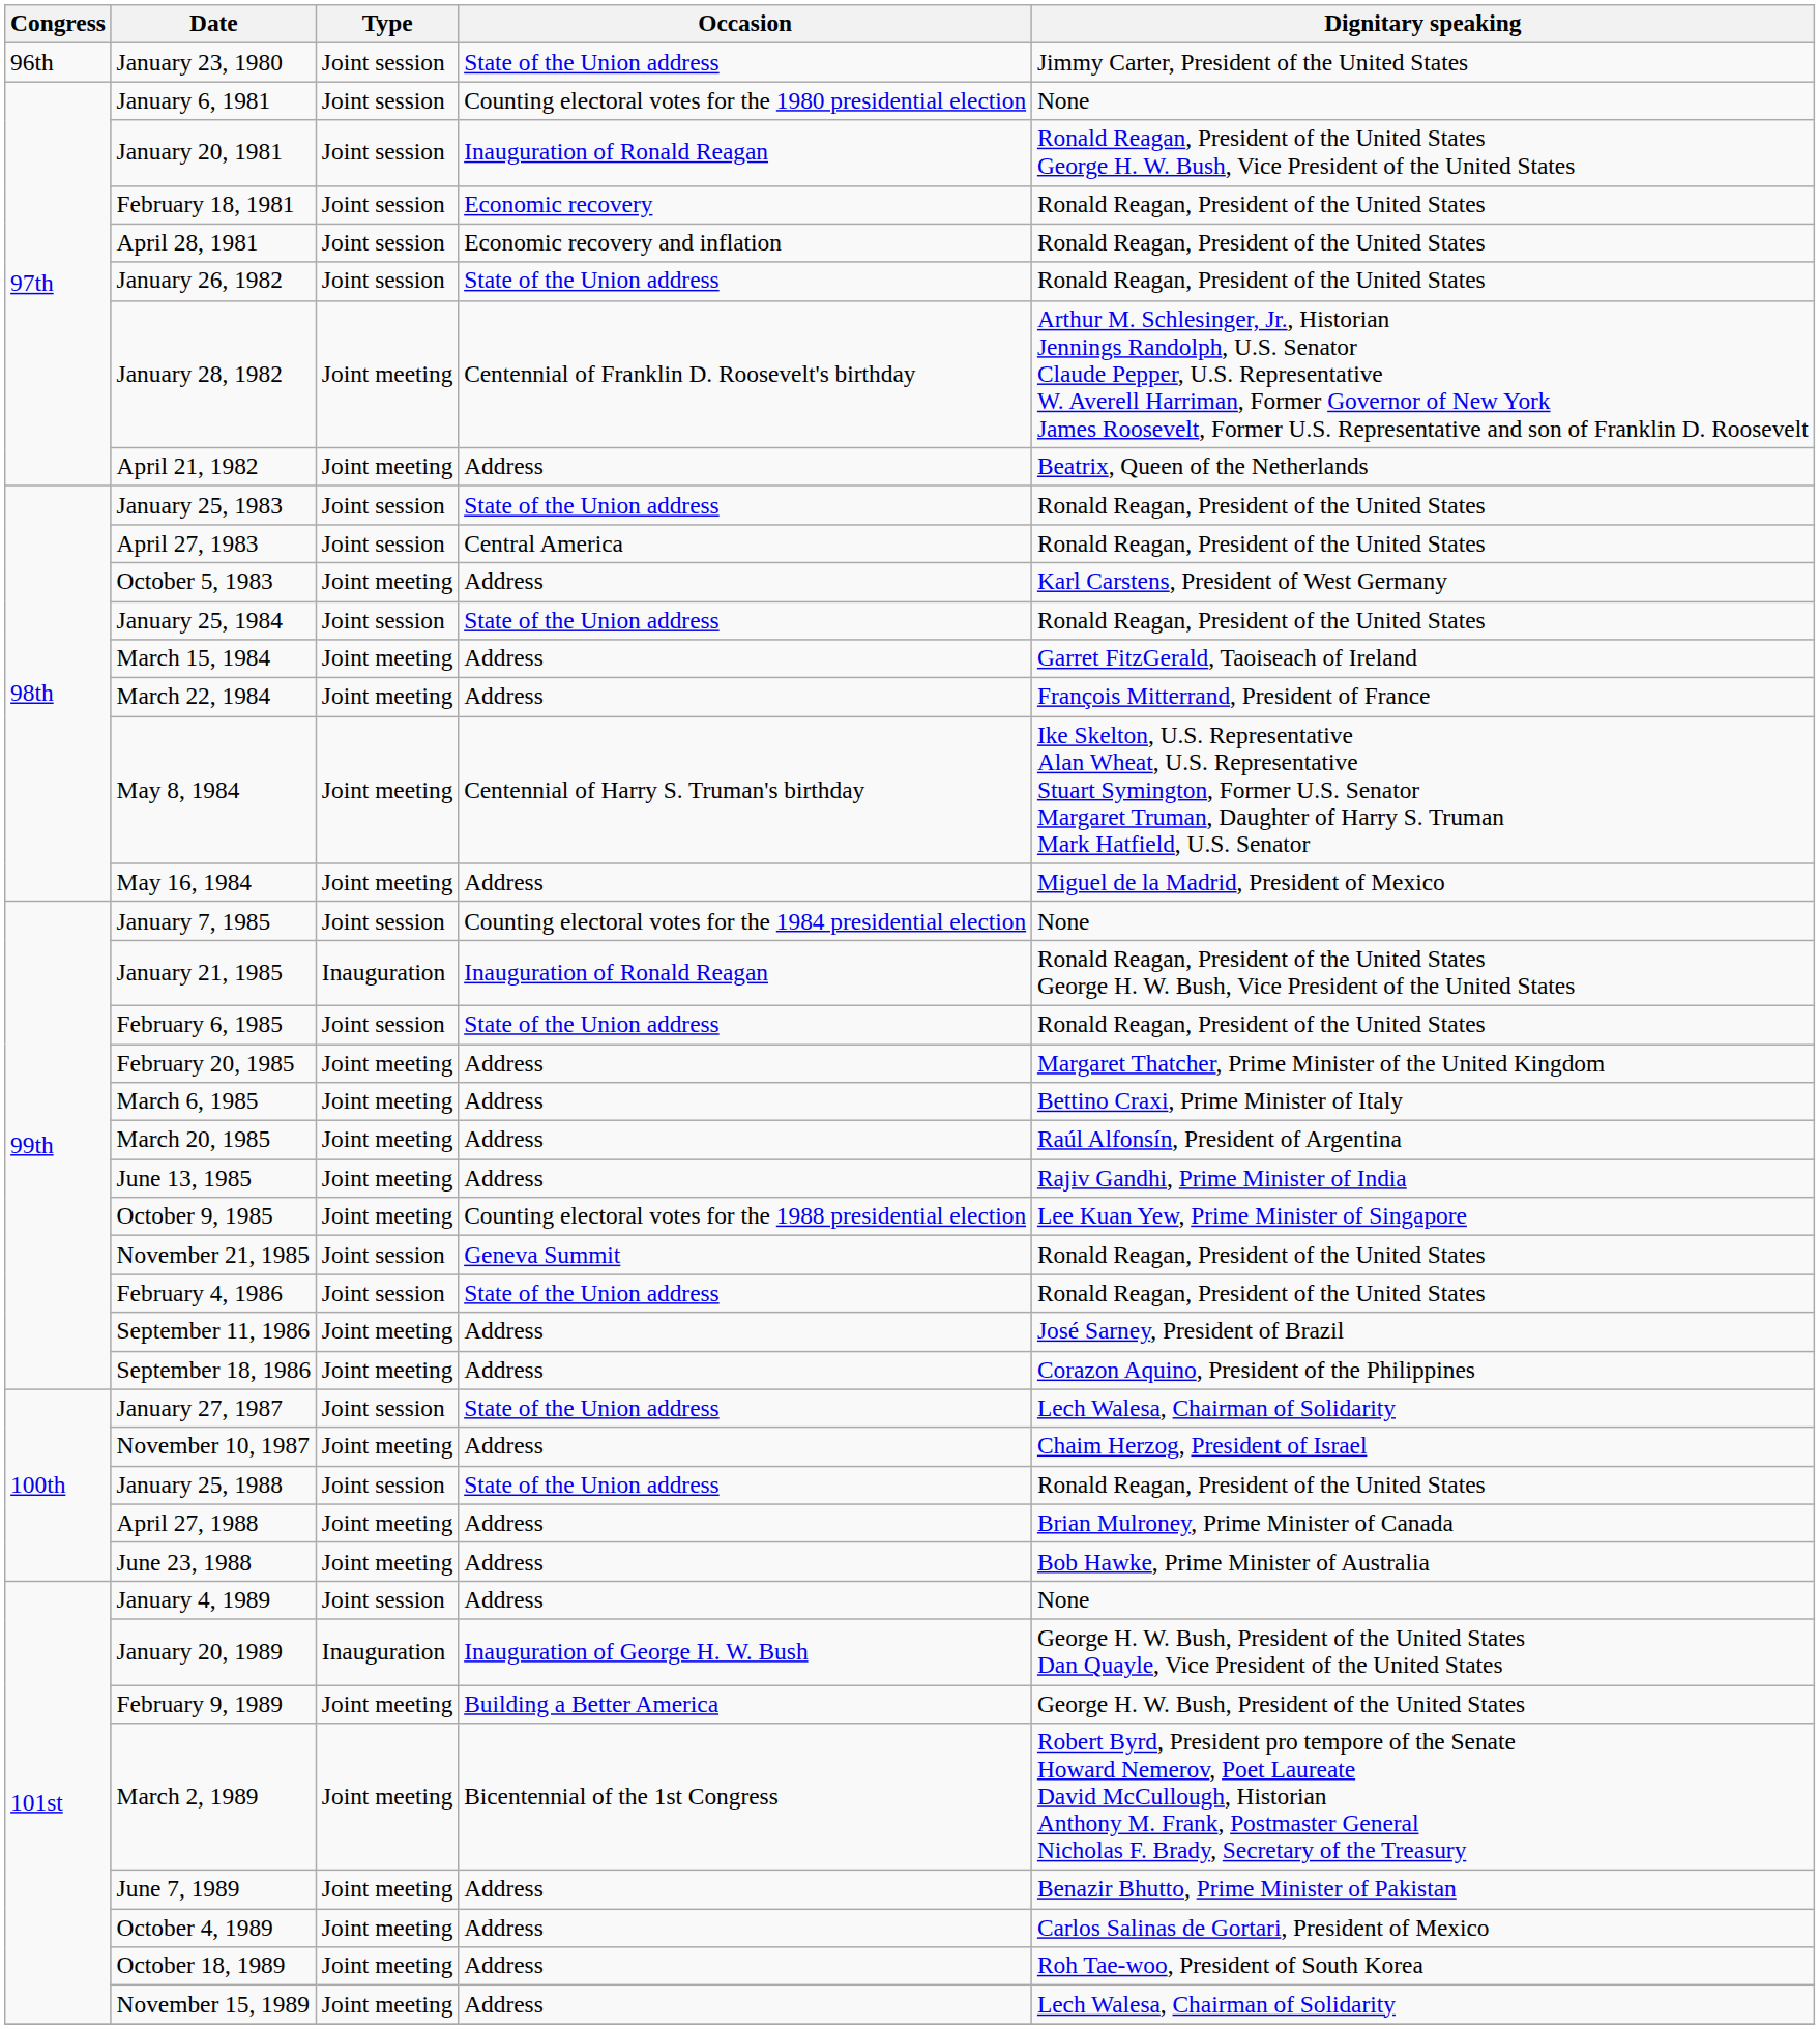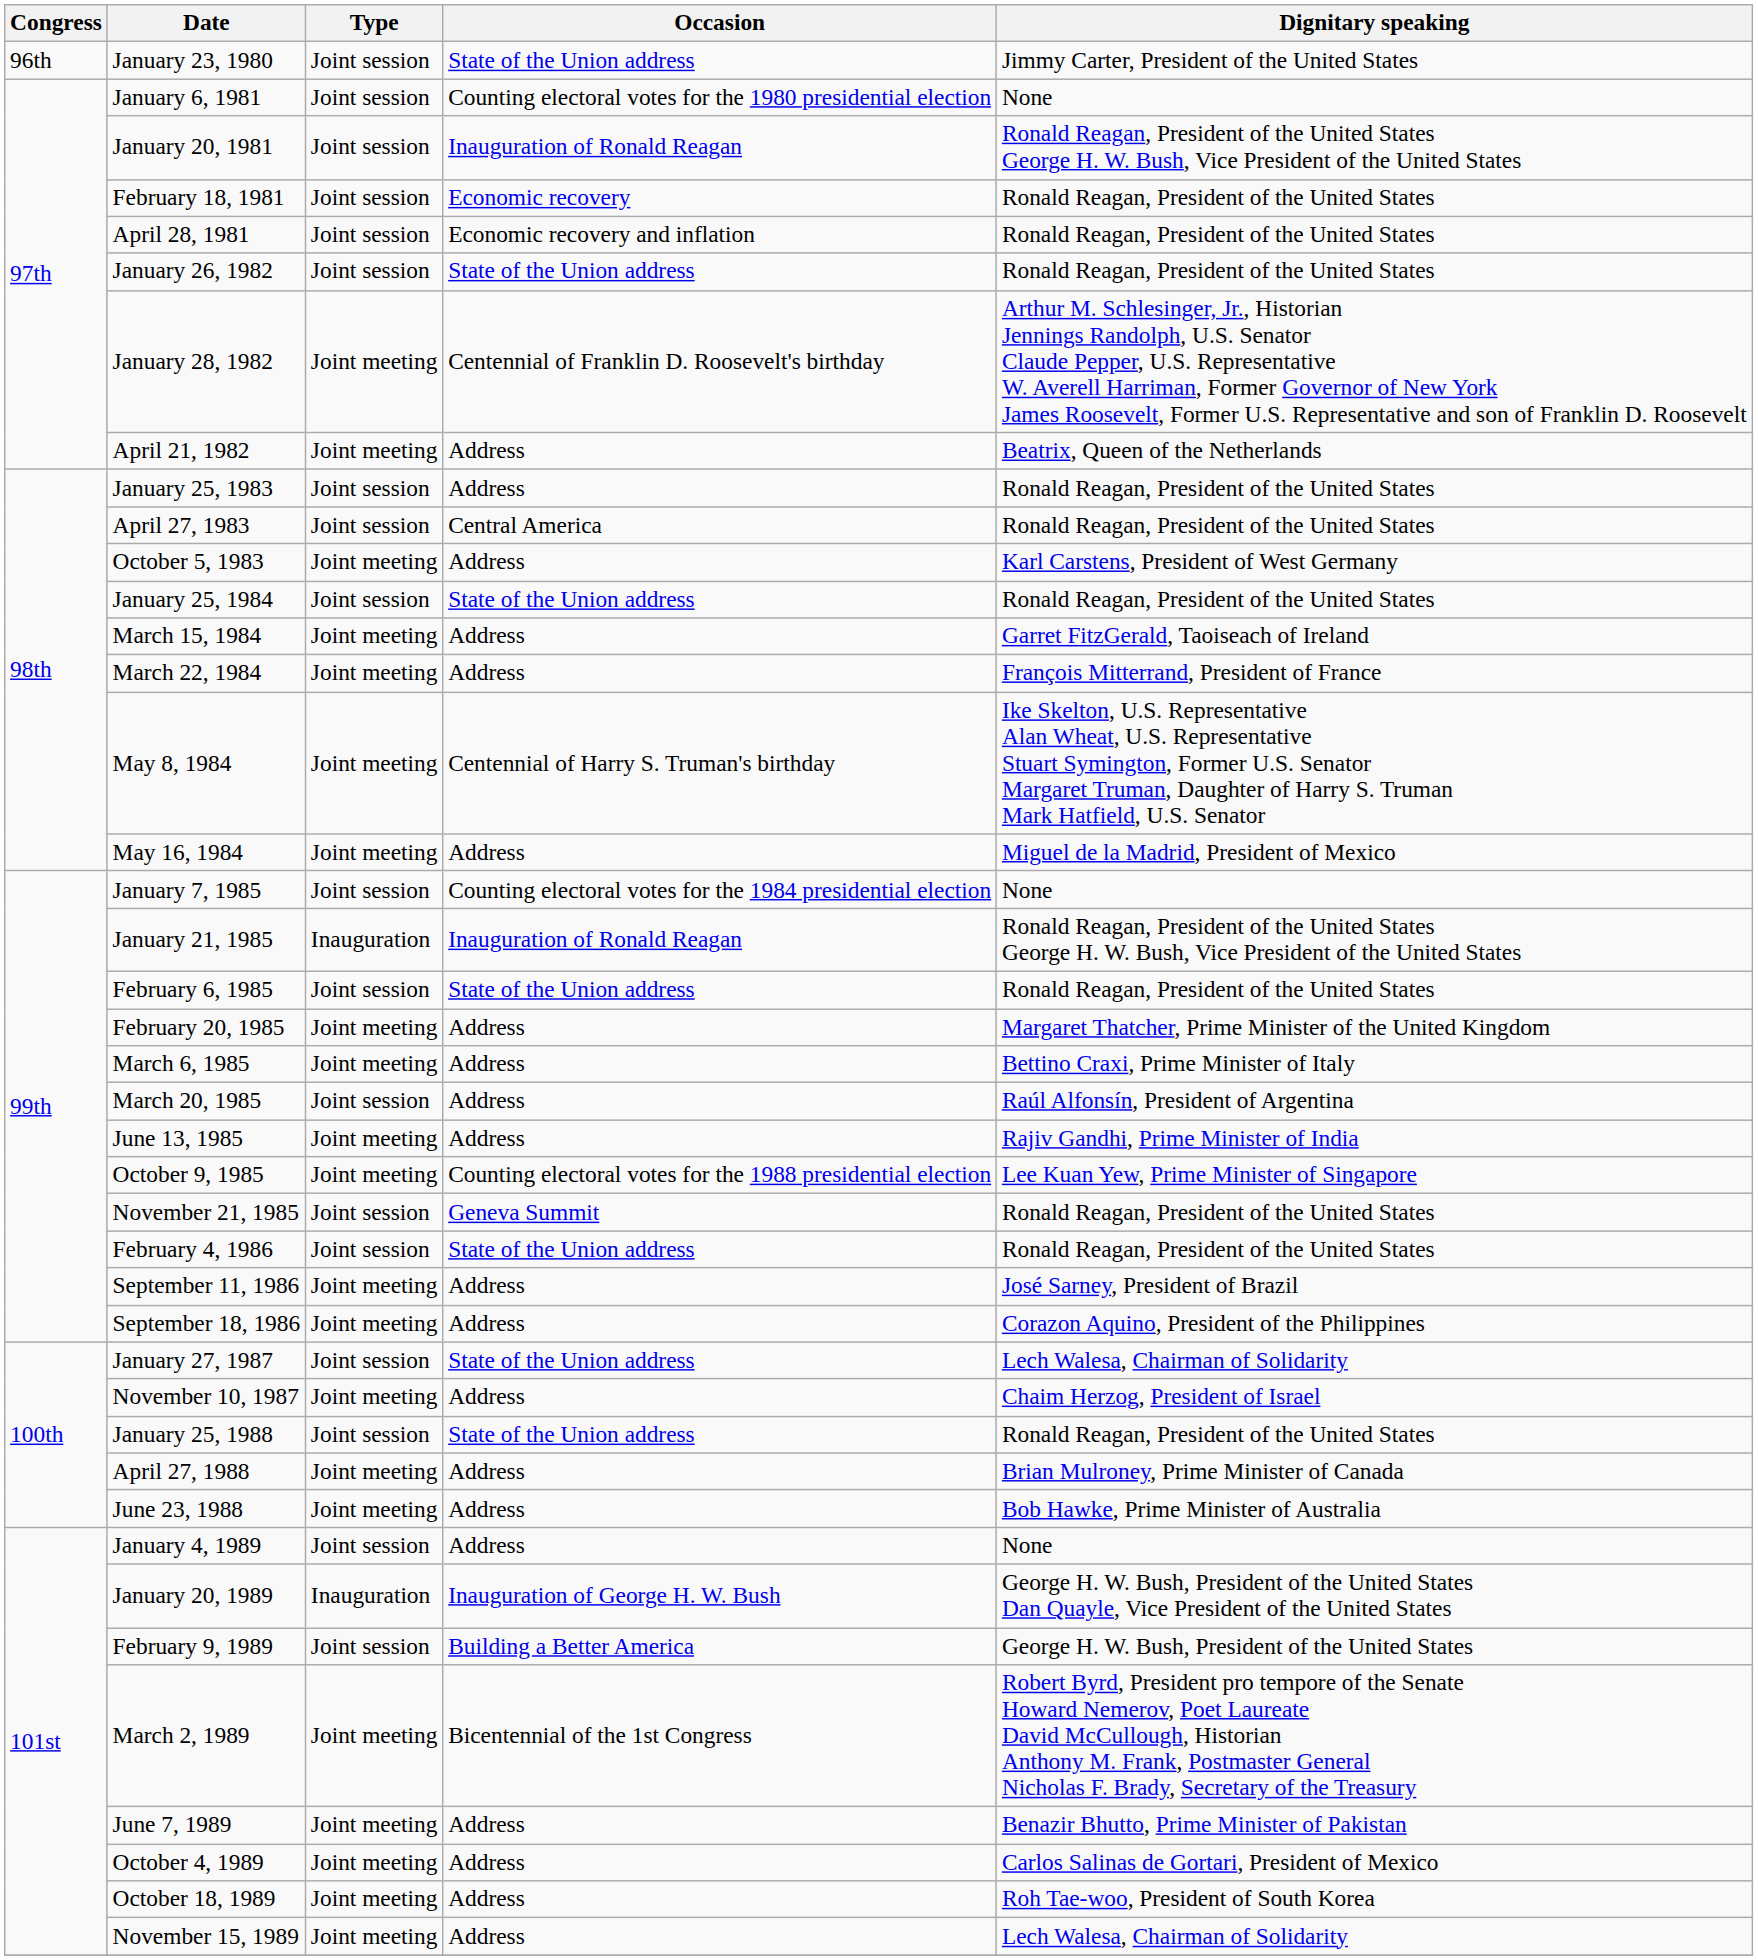 <table class="wikitable sortable">
 <tr>
 <th>Congress</th>
 <th>Date</th>
 <th>Type</th>
 <th>Occasion</th>
 <th>Dignitary speaking</th>
 </tr>
 <tr>
 <td>96th</td>
 <td>January 23, 1980</td>
 <td>Joint session</td>
 <td><a href='#'>State of the Union address</a></td>
 <td>Jimmy Carter, President of the United States</td>
 </tr>
 <tr>
 <td rowspan="7"><a href='#'>97th</a></td>
 <td>January 6, 1981</td>
 <td>Joint session</td>
 <td>Counting electoral votes for the <a href='#'>1980 presidential election</a></td>
 <td>None</td>
 </tr>
 <tr>
 <td>January 20, 1981</td>
 <td>Joint session</td>
 <td><a href='#'>Inauguration of Ronald Reagan</a></td>
 <td><a href='#'>Ronald Reagan</a>, President of the United States<br><a href='#'>George H. W. Bush</a>, Vice President of the United States</td>
 </tr>
 <tr>
 <td>February 18, 1981</td>
 <td>Joint session</td>
 <td><a href='#'>Economic recovery</a></td>
 <td>Ronald Reagan, President of the United States</td>
 </tr>
 <tr>
 <td>April 28, 1981</td>
 <td>Joint session</td>
 <td>Economic recovery and inflation</td>
 <td>Ronald Reagan, President of the United States</td>
 </tr>
 <tr>
 <td>January 26, 1982</td>
 <td>Joint session</td>
 <td><a href='#'>State of the Union address</a></td>
 <td>Ronald Reagan, President of the United States</td>
 </tr>
 <tr>
 <td>January 28, 1982</td>
 <td>Joint meeting</td>
 <td>Centennial of Franklin D. Roosevelt's birthday</td>
 <td><a href='#'>Arthur M. Schlesinger, Jr.</a>, Historian<br><a href='#'>Jennings Randolph</a>, U.S. Senator<br><a href='#'>Claude Pepper</a>, U.S. Representative<br><a href='#'>W. Averell Harriman</a>, Former <a href='#'>Governor of New York</a><br><a href='#'>James Roosevelt</a>, Former U.S. Representative and son of Franklin D. Roosevelt</td>
 </tr>
 <tr>
 <td>April 21, 1982</td>
 <td>Joint meeting</td>
 <td>Address</td>
 <td><a href='#'>Beatrix</a>, Queen of the Netherlands</td>
 </tr>
 <tr>
 <td rowspan="8"><a href='#'>98th</a></td>
 <td>January 25, 1983</td>
 <td>Joint session</td>
-<td><a href='#'>State of the Union address</a></td>
+<td>Address</td>
 <td>Ronald Reagan, President of the United States</td>
 </tr>
 <tr>
 <td>April 27, 1983</td>
 <td>Joint session</td>
 <td>Central America</td>
 <td>Ronald Reagan, President of the United States</td>
 </tr>
 <tr>
 <td>October 5, 1983</td>
 <td>Joint meeting</td>
 <td>Address</td>
 <td><a href='#'>Karl Carstens</a>, President of West Germany</td>
 </tr>
 <tr>
 <td>January 25, 1984</td>
 <td>Joint session</td>
 <td><a href='#'>State of the Union address</a></td>
 <td>Ronald Reagan, President of the United States</td>
 </tr>
 <tr>
 <td>March 15, 1984</td>
 <td>Joint meeting</td>
 <td>Address</td>
 <td><a href='#'>Garret FitzGerald</a>, Taoiseach of Ireland</td>
 </tr>
 <tr>
 <td>March 22, 1984</td>
 <td>Joint meeting</td>
 <td>Address</td>
 <td><a href='#'>François Mitterrand</a>, President of France</td>
 </tr>
 <tr>
 <td>May 8, 1984</td>
 <td>Joint meeting</td>
 <td>Centennial of Harry S. Truman's birthday</td>
 <td><a href='#'>Ike Skelton</a>, U.S. Representative<br><a href='#'>Alan Wheat</a>, U.S. Representative<br><a href='#'>Stuart Symington</a>, Former U.S. Senator<br><a href='#'>Margaret Truman</a>, Daughter of Harry S. Truman<br><a href='#'>Mark Hatfield</a>, U.S. Senator</td>
 </tr>
 <tr>
 <td>May 16, 1984</td>
 <td>Joint meeting</td>
 <td>Address</td>
 <td><a href='#'>Miguel de la Madrid</a>, President of Mexico</td>
 </tr>
 <tr>
 <td rowspan="12"><a href='#'>99th</a></td>
 <td>January 7, 1985</td>
 <td>Joint session</td>
 <td>Counting electoral votes for the <a href='#'>1984 presidential election</a></td>
 <td>None</td>
 </tr>
 <tr>
 <td>January 21, 1985</td>
 <td>Inauguration</td>
 <td><a href='#'>Inauguration of Ronald Reagan</a></td>
 <td>Ronald Reagan, President of the United States<br>George H. W. Bush, Vice President of the United States</td>
 </tr>
 <tr>
 <td>February 6, 1985</td>
 <td>Joint session</td>
 <td><a href='#'>State of the Union address</a></td>
 <td>Ronald Reagan, President of the United States</td>
 </tr>
 <tr>
 <td>February 20, 1985</td>
 <td>Joint meeting</td>
 <td>Address</td>
 <td><a href='#'>Margaret Thatcher</a>, Prime Minister of the United Kingdom</td>
 </tr>
 <tr>
 <td>March 6, 1985</td>
 <td>Joint meeting</td>
 <td>Address</td>
 <td><a href='#'>Bettino Craxi</a>, Prime Minister of Italy</td>
 </tr>
 <tr>
 <td>March 20, 1985</td>
-<td>Joint meeting</td>
+<td>Joint session</td>
 <td>Address</td>
 <td><a href='#'>Raúl Alfonsín</a>, President of Argentina</td>
 </tr>
 <tr>
 <td>June 13, 1985</td>
 <td>Joint meeting</td>
 <td>Address</td>
 <td><a href='#'>Rajiv Gandhi</a>, <a href='#'>Prime Minister of India</a></td>
 </tr>
 <tr>
 <td>October 9, 1985</td>
 <td>Joint meeting</td>
 <td>Counting electoral votes for the <a href='#'>1988 presidential election</a></td>
 <td><a href='#'>Lee Kuan Yew</a>, <a href='#'>Prime Minister of Singapore</a></td>
 </tr>
 <tr>
 <td>November 21, 1985</td>
 <td>Joint session</td>
 <td><a href='#'>Geneva Summit</a></td>
 <td>Ronald Reagan, President of the United States</td>
 </tr>
 <tr>
 <td>February 4, 1986</td>
 <td>Joint session</td>
 <td><a href='#'>State of the Union address</a></td>
 <td>Ronald Reagan, President of the United States</td>
 </tr>
 <tr>
 <td>September 11, 1986</td>
 <td>Joint meeting</td>
 <td>Address</td>
 <td><a href='#'>José Sarney</a>, President of Brazil</td>
 </tr>
 <tr>
 <td>September 18, 1986</td>
 <td>Joint meeting</td>
 <td>Address</td>
 <td><a href='#'>Corazon Aquino</a>, President of the Philippines</td>
 </tr>
 <tr>
 <td rowspan="5"><a href='#'>100th</a></td>
 <td>January 27, 1987</td>
 <td>Joint session</td>
 <td><a href='#'>State of the Union address</a></td>
 <td><a href='#'>Lech Walesa</a>, <a href='#'>Chairman of Solidarity</a></td>
 </tr>
 <tr>
 <td>November 10, 1987</td>
 <td>Joint meeting</td>
 <td>Address</td>
 <td><a href='#'>Chaim Herzog</a>, <a href='#'>President of Israel</a></td>
 </tr>
 <tr>
 <td>January 25, 1988</td>
 <td>Joint session</td>
 <td><a href='#'>State of the Union address</a></td>
 <td>Ronald Reagan, President of the United States</td>
 </tr>
 <tr>
 <td>April 27, 1988</td>
 <td>Joint meeting</td>
 <td>Address</td>
 <td><a href='#'>Brian Mulroney</a>, Prime Minister of Canada</td>
 </tr>
 <tr>
 <td>June 23, 1988</td>
 <td>Joint meeting</td>
 <td>Address</td>
 <td><a href='#'>Bob Hawke</a>, Prime Minister of Australia</td>
 </tr>
 <tr>
 <td rowspan="8"><a href='#'>101st</a></td>
 <td>January 4, 1989</td>
 <td>Joint session</td>
 <td>Address</td>
 <td>None</td>
 </tr>
 <tr>
 <td>January 20, 1989</td>
 <td>Inauguration</td>
 <td><a href='#'>Inauguration of George H. W. Bush</a></td>
 <td>George H. W. Bush, President of the United States<br><a href='#'>Dan Quayle</a>, Vice President of the United States</td>
 </tr>
 <tr>
 <td>February 9, 1989</td>
-<td>Joint meeting</td>
+<td>Joint session</td>
 <td><a href='#'>Building a Better America</a></td>
 <td>George H. W. Bush, President of the United States</td>
 </tr>
 <tr>
 <td>March 2, 1989</td>
 <td>Joint meeting</td>
 <td>Bicentennial of the 1st Congress</td>
 <td><a href='#'>Robert Byrd</a>, President pro tempore of the Senate<br><a href='#'>Howard Nemerov</a>, <a href='#'>Poet Laureate</a><br><a href='#'>David McCullough</a>, Historian<br><a href='#'>Anthony M. Frank</a>, <a href='#'>Postmaster General</a><br><a href='#'>Nicholas F. Brady</a>, <a href='#'>Secretary of the Treasury</a></td>
 </tr>
 <tr>
 <td>June 7, 1989</td>
 <td>Joint meeting</td>
 <td>Address</td>
 <td><a href='#'>Benazir Bhutto</a>, <a href='#'>Prime Minister of Pakistan</a></td>
 </tr>
 <tr>
 <td>October 4, 1989</td>
 <td>Joint meeting</td>
 <td>Address</td>
 <td><a href='#'>Carlos Salinas de Gortari</a>, President of Mexico</td>
 </tr>
 <tr>
 <td>October 18, 1989</td>
 <td>Joint meeting</td>
 <td>Address</td>
 <td><a href='#'>Roh Tae-woo</a>, President of South Korea</td>
 </tr>
 <tr>
 <td>November 15, 1989</td>
 <td>Joint meeting</td>
 <td>Address</td>
 <td><a href='#'>Lech Walesa</a>, <a href='#'>Chairman of Solidarity</a></td>
 </tr>
 <tr>
 </tr>
 </table>
